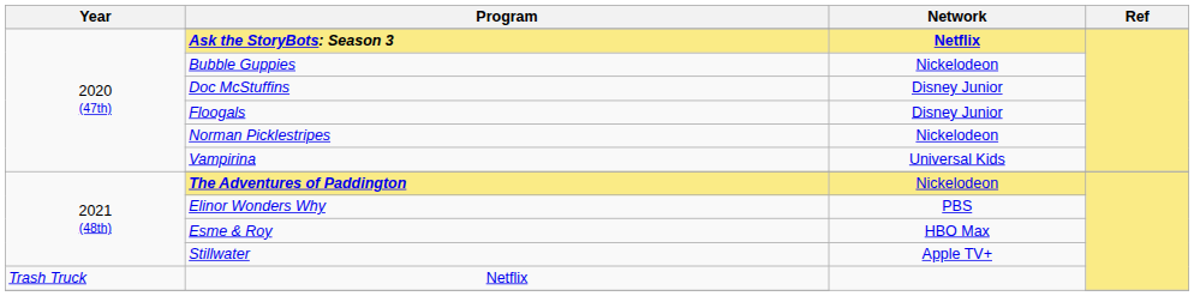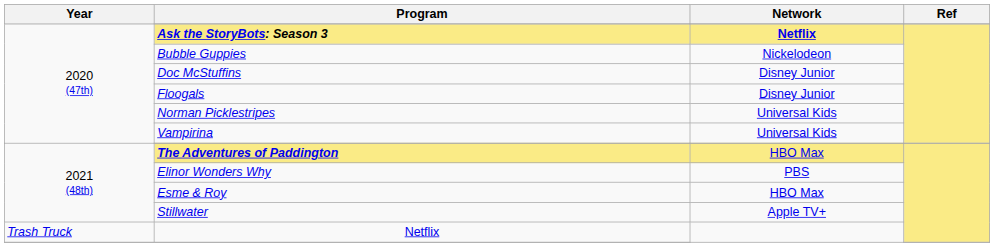 <table class="wikitable" style="width:100%">
 <tr style="background:#bebebe;">
 <th style="width:7%;">Year</th>
 <th style="width:25%;">Program</th>
 <th style="width:10%;">Network</th>
 <th style="width:4%;">Ref</th>
 </tr>
 <tr>
 <td rowspan=7 style="text-align:center">2020 <br><small><a href='#'>(47th)</a></small></td>
 </tr>
 <tr style="background:#FAEB86">
 <td><strong><em><a href='#'>Ask the StoryBots</a>: Season 3</em></strong></td>
 <td style="text-align:center;"><strong><a href='#'>Netflix</a></strong></td>
 <td rowspan=6 style="text-align:center;"></td>
 </tr>
 <tr>
 <td><em><a href='#'>Bubble Guppies</a></em></td>
 <td style="text-align:center;"><a href='#'>Nickelodeon</a></td>
 </tr>
 <tr>
 <td><em><a href='#'>Doc McStuffins</a></em></td>
 <td style="text-align:center;"><a href='#'>Disney Junior</a></td>
 </tr>
 <tr>
 <td><em><a href='#'>Floogals</a></em></td>
 <td style="text-align:center;"><a href='#'>Disney Junior</a></td>
 </tr>
 <tr>
 <td><em><a href='#'>Norman Picklestripes</a></em></td>
-<td style="text-align:center;"><a href='#'>Nickelodeon</a></td>
+<td style="text-align:center;"><a href='#'>Universal Kids</a></td>
 </tr>
 <tr>
 <td><em><a href='#'>Vampirina</a></em></td>
 <td style="text-align:center;"><a href='#'>Universal Kids</a></td>
 </tr>
 <tr>
 <td rowspan=6 style="text-align:center">2021 <br><small><a href='#'>(48th)</a></small></td>
 </tr>
 <tr>
 </tr>
 <tr style="background:#FAEB86">
 <td><strong><em><a href='#'>The Adventures of Paddington</a></em></strong></td>
-<td style="text-align:center;"><a href='#'>Nickelodeon</a></td>
+<td style="text-align:center;"><a href='#'>HBO Max</a></td>
 <td rowspan=5 style="text-align:center;"></td>
 </tr>
 <tr>
 <td><em><a href='#'>Elinor Wonders Why</a></em></td>
 <td style="text-align:center;"><a href='#'>PBS</a></td>
 </tr>
 <tr>
 <td><em><a href='#'>Esme & Roy</a></em></td>
 <td style="text-align:center;"><a href='#'>HBO Max</a></td>
 </tr>
 <tr>
 <td><em><a href='#'>Stillwater</a></em></td>
 <td style="text-align:center;"><a href='#'>Apple TV+</a></td>
 </tr>
 <tr>
 <td><em><a href='#'>Trash Truck</a></em></td>
 <td style="text-align:center;"><a href='#'>Netflix</a></td>
 </tr>
 <tr>
 </tr>
 </table>
